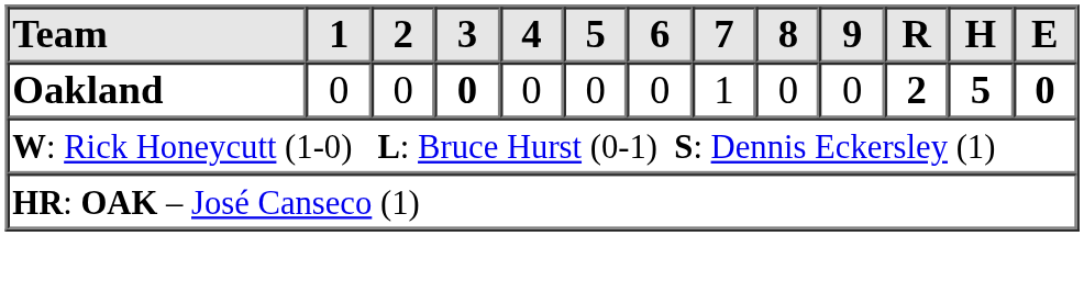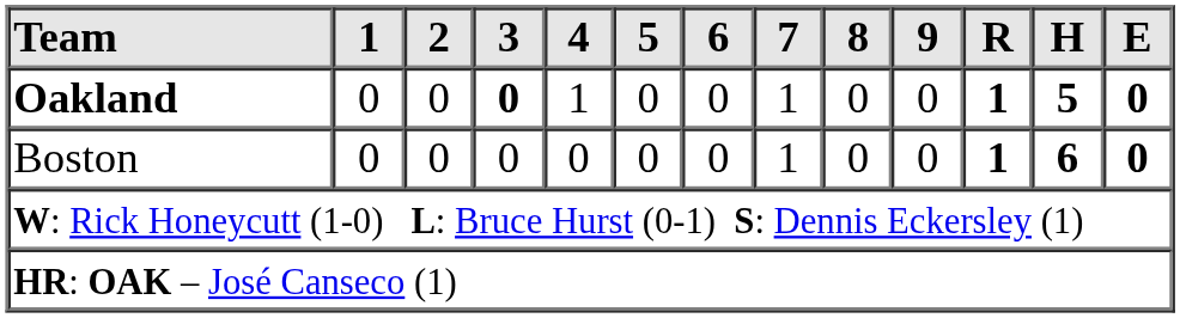 <table border=1 cellspacing=0 width=425 style="margin-left:3em;">
 <tr style="text-align:center; background-color:#e6e6e6;">
 <th align=left width=28%>Team</th>
 <th width=6%>1</th>
 <th width=6%>2</th>
 <th width=6%>3</th>
 <th width=6%>4</th>
 <th width=6%>5</th>
 <th width=6%>6</th>
 <th width=6%>7</th>
 <th width=6%>8</th>
 <th width=6%>9</th>
 <th width=6%>R</th>
 <th width=6%>H</th>
 <th width=6%>E</th>
 </tr>
 <tr style="text-align:center;">
 <td align=left><strong>Oakland</strong></td>
 <td>0</td>
 <td>0</td>
 <td><strong>0</strong></td>
+<td>1</td>
+<td>0</td>
+<td>0</td>
+<td>1</td>
+<td>0</td>
+<td>0</td>
+<td><strong>1</strong></td>
+<td><strong>5</strong></td>
+<td><strong>0</strong></td>
+</tr>
+<tr style="text-align:center;">
+<td align=left>Boston</td>
+<td>0</td>
+<td>0</td>
+<td>0</td>
 <td>0</td>
 <td>0</td>
 <td>0</td>
 <td>1</td>
 <td>0</td>
 <td>0</td>
-<td><strong>2</strong></td>
-<td><strong>5</strong></td>
+<td><strong>1</strong></td>
+<td><strong>6</strong></td>
 <td><strong>0</strong></td>
 </tr>
 <tr style="text-align:left;">
 <td colspan=13><small><strong>W</strong>: <a href='#'>Rick Honeycutt</a> (1-0)   <strong>L</strong>: <a href='#'>Bruce Hurst</a> (0-1)  <strong>S</strong>: <a href='#'>Dennis Eckersley</a> (1)</small></td>
 </tr>
 <tr style="text-align:left;">
 <td colspan=13><small><strong>HR</strong>: <strong>OAK</strong> – <a href='#'>José Canseco</a> (1)</small></td>
 </tr>
 </table>
